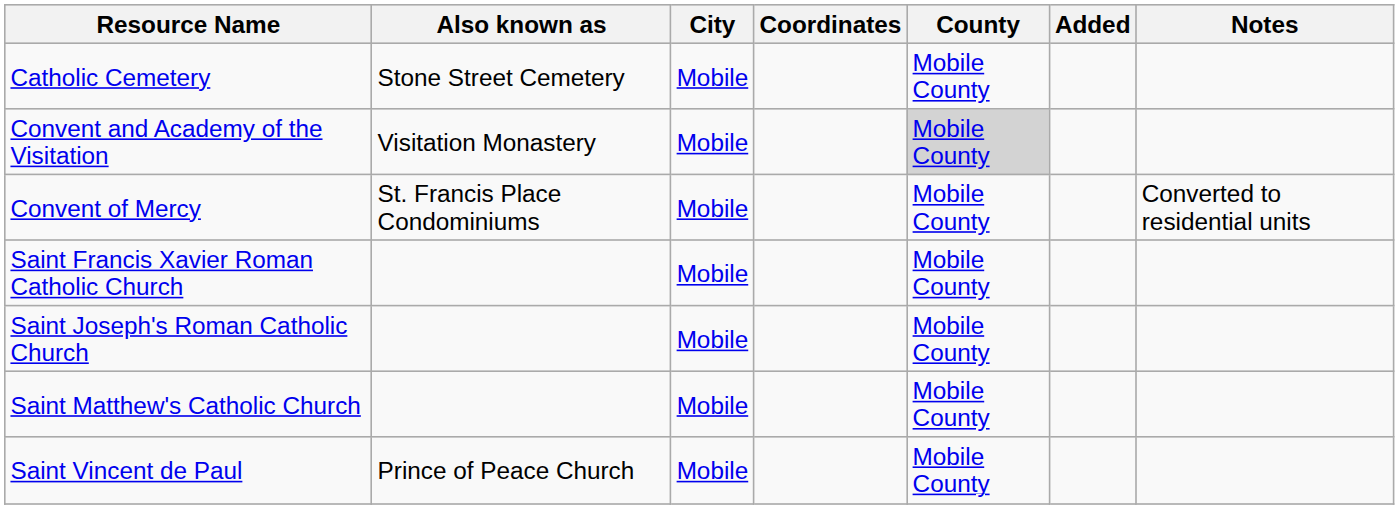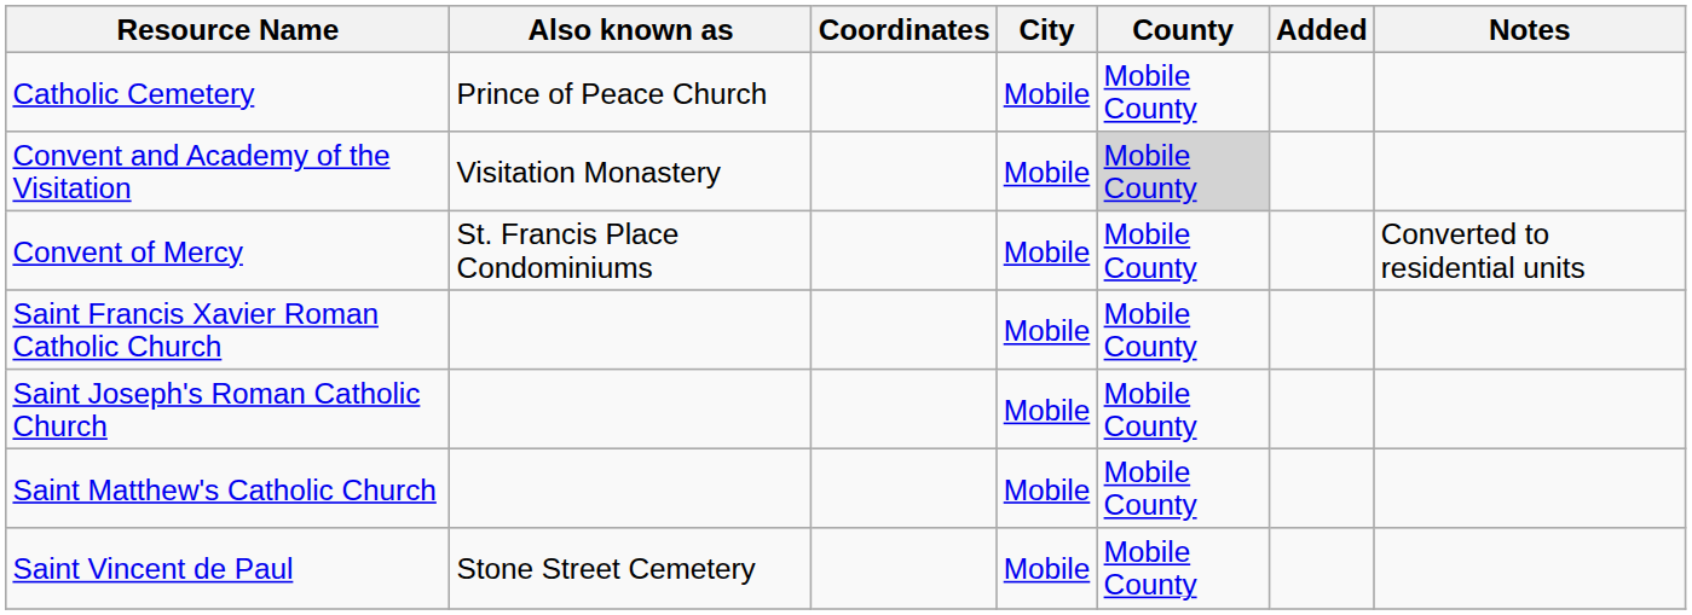 <table class="wikitable" style="font-size: 95%;">
 <tr>
 <th>Resource Name</th>
 <th>Also known as</th>
+<th>Coordinates</th>
 <th>City</th>
-<th>Coordinates</th>
 <th>County</th>
 <th>Added</th>
 <th>Notes</th>
 </tr>
 <tr>
 <td><a href='#'>Catholic Cemetery</a></td>
-<td>Stone Street Cemetery</td>
+<td>Prince of Peace Church</td>
+<td><small></small></td>
 <td><a href='#'>Mobile</a></td>
-<td><small></small></td>
 <td><a href='#'>Mobile County</a></td>
 <td></td>
 <td></td>
 </tr>
 <tr>
 <td><a href='#'>Convent and Academy of the Visitation</a></td>
 <td>Visitation Monastery</td>
+<td><small></small></td>
 <td><a href='#'>Mobile</a></td>
-<td><small></small></td>
 <td style="background: lightgrey;"><a href='#'>Mobile County</a></td>
 <td></td>
 <td></td>
 </tr>
 <tr>
 <td><a href='#'>Convent of Mercy</a></td>
 <td>St. Francis Place Condominiums</td>
+<td><small></small></td>
 <td><a href='#'>Mobile</a></td>
-<td><small></small></td>
 <td><a href='#'>Mobile County</a></td>
 <td></td>
 <td>Converted to residential units</td>
 </tr>
 <tr>
 <td><a href='#'>Saint Francis Xavier Roman Catholic Church</a></td>
 <td></td>
+<td><small></small></td>
 <td><a href='#'>Mobile</a></td>
-<td><small></small></td>
 <td><a href='#'>Mobile County</a></td>
 <td></td>
 <td></td>
 </tr>
 <tr>
 <td><a href='#'>Saint Joseph's Roman Catholic Church</a></td>
 <td></td>
+<td><small></small></td>
 <td><a href='#'>Mobile</a></td>
-<td><small></small></td>
 <td><a href='#'>Mobile County</a></td>
 <td></td>
 <td></td>
 </tr>
 <tr>
 <td><a href='#'>Saint Matthew's Catholic Church</a></td>
 <td></td>
+<td><small></small></td>
 <td><a href='#'>Mobile</a></td>
-<td><small></small></td>
 <td><a href='#'>Mobile County</a></td>
 <td></td>
 <td></td>
 </tr>
 <tr>
 <td><a href='#'>Saint Vincent de Paul</a></td>
-<td>Prince of Peace Church</td>
+<td>Stone Street Cemetery</td>
+<td><small></small></td>
 <td><a href='#'>Mobile</a></td>
-<td><small></small></td>
 <td><a href='#'>Mobile County</a></td>
 <td></td>
 <td></td>
 </tr>
 </table>
